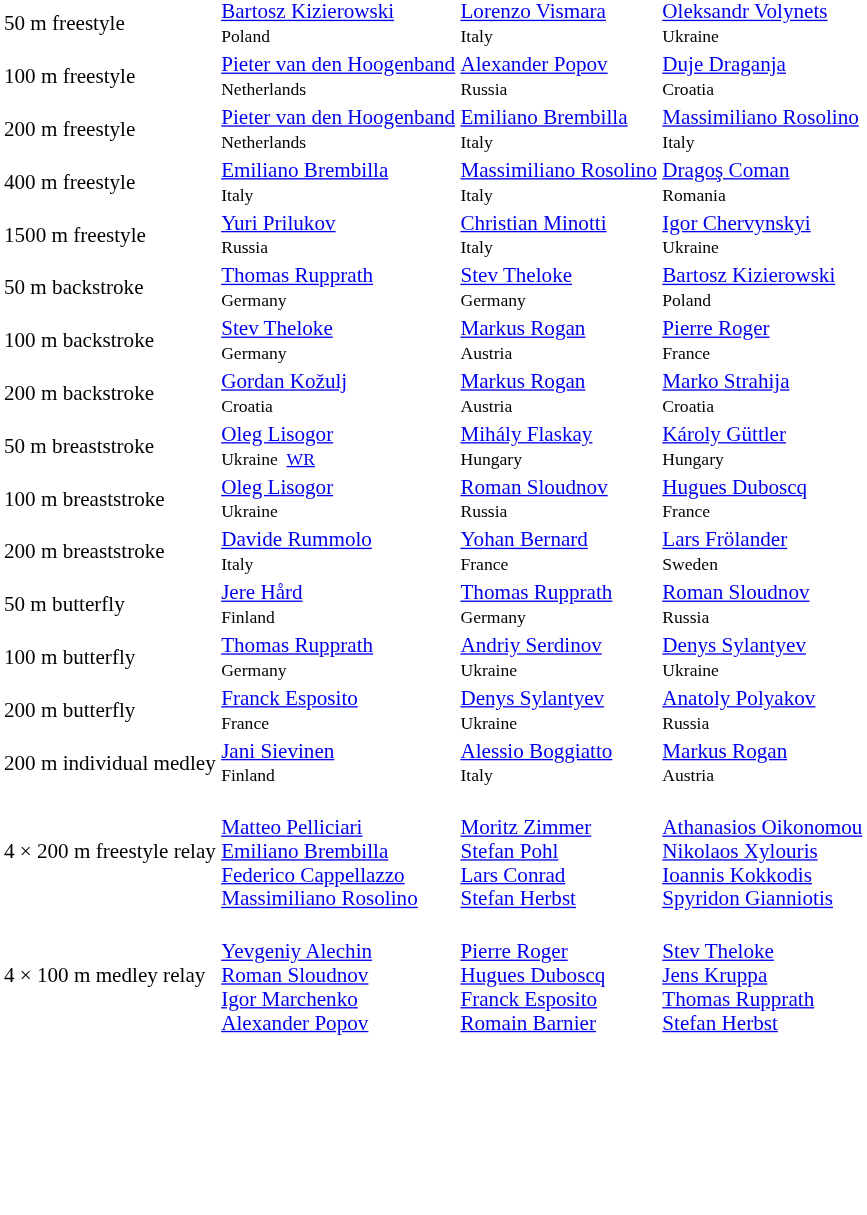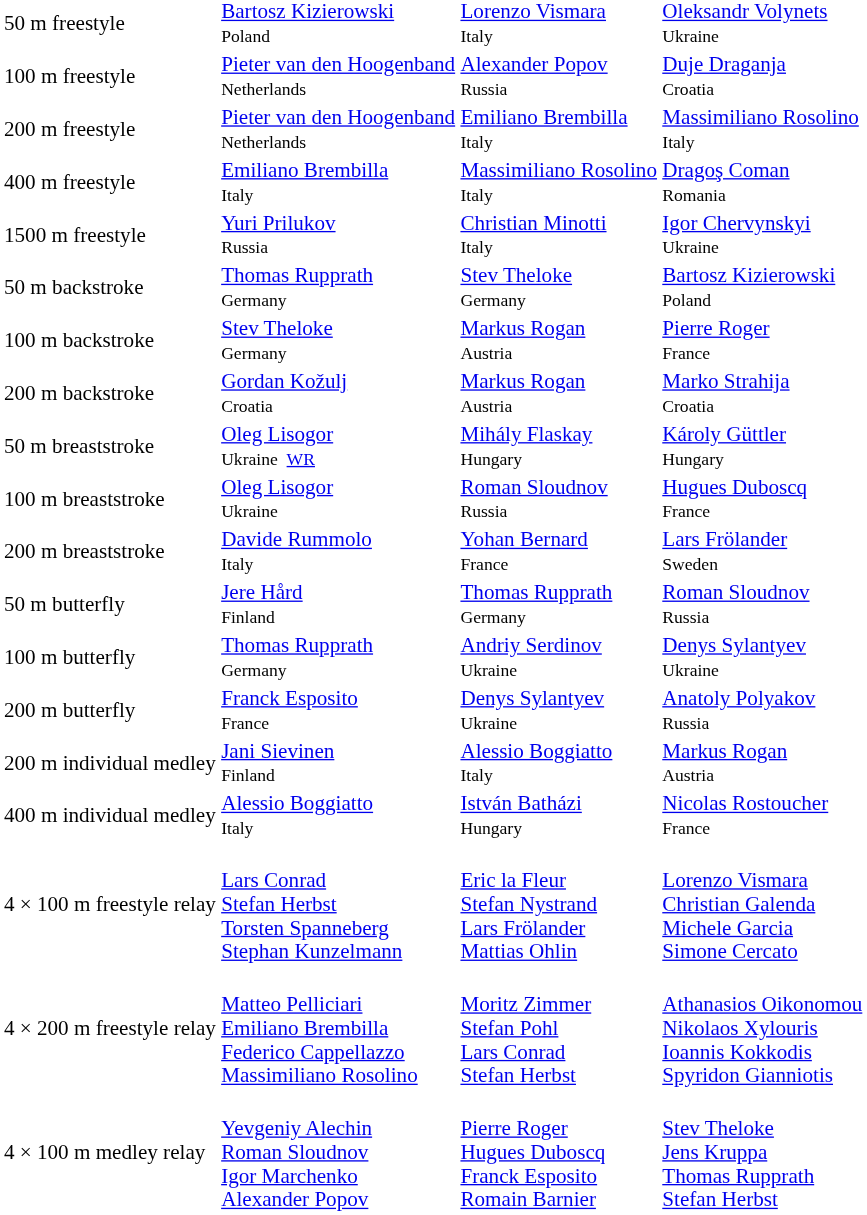 <table>
 <tr>
 <td>50 m freestyle</td>
 <td> <a href='#'>Bartosz Kizierowski</a><br><small>Poland</small></td>
 <td> <a href='#'>Lorenzo Vismara</a><br><small>Italy</small></td>
 <td> <a href='#'>Oleksandr Volynets</a><br><small>Ukraine</small></td>
 </tr>
 <tr>
 <td>100 m freestyle</td>
 <td> <a href='#'>Pieter van den Hoogenband</a><br><small>Netherlands</small></td>
 <td> <a href='#'>Alexander Popov</a><br><small>Russia</small></td>
 <td> <a href='#'>Duje Draganja</a><br><small>Croatia</small></td>
 </tr>
 <tr>
 <td>200 m freestyle</td>
 <td> <a href='#'>Pieter van den Hoogenband</a><br><small>Netherlands</small></td>
 <td> <a href='#'>Emiliano Brembilla</a><br><small>Italy</small></td>
 <td> <a href='#'>Massimiliano Rosolino</a><br><small>Italy</small></td>
 </tr>
 <tr>
 <td>400 m freestyle</td>
 <td> <a href='#'>Emiliano Brembilla</a><br><small>Italy</small></td>
 <td> <a href='#'>Massimiliano Rosolino</a><br><small>Italy</small></td>
 <td> <a href='#'>Dragoş Coman</a><br><small>Romania</small></td>
 </tr>
 <tr>
 <td>1500 m freestyle</td>
 <td> <a href='#'>Yuri Prilukov</a><br><small>Russia</small></td>
 <td> <a href='#'>Christian Minotti</a><br><small>Italy</small></td>
 <td> <a href='#'>Igor Chervynskyi</a><br><small>Ukraine</small></td>
 </tr>
 <tr>
 <td>50 m backstroke</td>
 <td> <a href='#'>Thomas Rupprath</a><br><small>Germany</small></td>
 <td> <a href='#'>Stev Theloke</a><br><small>Germany</small></td>
 <td> <a href='#'>Bartosz Kizierowski</a><br><small>Poland</small></td>
 </tr>
 <tr>
 <td>100 m backstroke</td>
 <td> <a href='#'>Stev Theloke</a><br><small>Germany</small></td>
 <td> <a href='#'>Markus Rogan</a><br><small>Austria</small></td>
 <td> <a href='#'>Pierre Roger</a><br><small>France</small></td>
 </tr>
 <tr>
 <td>200 m backstroke</td>
 <td> <a href='#'>Gordan Kožulj</a><br><small>Croatia</small></td>
 <td> <a href='#'>Markus Rogan</a><br><small>Austria</small></td>
 <td> <a href='#'>Marko Strahija</a><br><small>Croatia</small></td>
 </tr>
 <tr>
 <td>50 m breaststroke</td>
 <td> <a href='#'>Oleg Lisogor</a><br><small>Ukraine   <a href='#'>WR</a></small></td>
 <td> <a href='#'>Mihály Flaskay</a><br><small>Hungary</small></td>
 <td> <a href='#'>Károly Güttler</a><br><small>Hungary</small></td>
 </tr>
 <tr>
 <td>100 m breaststroke</td>
 <td> <a href='#'>Oleg Lisogor</a><br><small>Ukraine</small></td>
 <td> <a href='#'>Roman Sloudnov</a><br><small>Russia</small></td>
 <td> <a href='#'>Hugues Duboscq</a><br><small>France</small></td>
 </tr>
 <tr>
 <td>200 m breaststroke</td>
 <td> <a href='#'>Davide Rummolo</a><br><small>Italy</small></td>
 <td> <a href='#'>Yohan Bernard</a><br><small>France</small></td>
 <td> <a href='#'>Lars Frölander</a><br><small>Sweden</small></td>
 </tr>
 <tr>
 <td>50 m butterfly</td>
 <td> <a href='#'>Jere Hård</a><br><small>Finland</small></td>
 <td> <a href='#'>Thomas Rupprath</a><br><small>Germany</small></td>
 <td> <a href='#'>Roman Sloudnov</a><br><small>Russia</small></td>
 </tr>
 <tr>
 <td>100 m butterfly</td>
 <td> <a href='#'>Thomas Rupprath</a><br><small>Germany</small></td>
 <td> <a href='#'>Andriy Serdinov</a><br><small>Ukraine</small></td>
 <td> <a href='#'>Denys Sylantyev</a><br><small>Ukraine</small></td>
 </tr>
 <tr>
 <td>200 m butterfly</td>
 <td> <a href='#'>Franck Esposito</a><br><small>France</small></td>
 <td> <a href='#'>Denys Sylantyev</a><br><small>Ukraine</small></td>
 <td> <a href='#'>Anatoly Polyakov</a><br><small>Russia</small></td>
 </tr>
 <tr>
 <td>200 m individual medley</td>
 <td> <a href='#'>Jani Sievinen</a><br><small>Finland</small></td>
 <td> <a href='#'>Alessio Boggiatto</a><br><small>Italy</small></td>
 <td> <a href='#'>Markus Rogan</a><br><small>Austria</small></td>
 </tr>
 <tr>
+<td>400 m individual medley</td>
+<td> <a href='#'>Alessio Boggiatto</a><br><small>Italy</small></td>
+<td> <a href='#'>István Batházi</a><br><small>Hungary</small></td>
+<td> <a href='#'>Nicolas Rostoucher</a><br><small>France</small></td>
+</tr>
+<tr>
+<td>4 × 100 m freestyle relay</td>
+<td><br> <a href='#'>Lars Conrad</a><br> <a href='#'>Stefan Herbst</a><br> <a href='#'>Torsten Spanneberg</a><br> <a href='#'>Stephan Kunzelmann</a></td>
+<td><br> <a href='#'>Eric la Fleur</a><br> <a href='#'>Stefan Nystrand</a><br> <a href='#'>Lars Frölander</a><br> <a href='#'>Mattias Ohlin</a></td>
+<td><br> <a href='#'>Lorenzo Vismara</a><br> <a href='#'>Christian Galenda</a><br> <a href='#'>Michele Garcia</a><br> <a href='#'>Simone Cercato</a></td>
+</tr>
+<tr>
 <td>4 × 200 m freestyle relay</td>
 <td><br> <a href='#'>Matteo Pelliciari</a><br> <a href='#'>Emiliano Brembilla</a><br> <a href='#'>Federico Cappellazzo</a><br> <a href='#'>Massimiliano Rosolino</a></td>
 <td><br> <a href='#'>Moritz Zimmer</a><br> <a href='#'>Stefan Pohl</a><br> <a href='#'>Lars Conrad</a><br> <a href='#'>Stefan Herbst</a></td>
 <td><br> <a href='#'>Athanasios Oikonomou</a><br> <a href='#'>Nikolaos Xylouris</a><br> <a href='#'>Ioannis Kokkodis</a><br> <a href='#'>Spyridon Gianniotis</a></td>
 </tr>
 <tr>
 <td>4 × 100 m medley relay</td>
 <td><br> <a href='#'>Yevgeniy Alechin</a><br> <a href='#'>Roman Sloudnov</a><br> <a href='#'>Igor Marchenko</a><br> <a href='#'>Alexander Popov</a></td>
 <td><br> <a href='#'>Pierre Roger</a><br> <a href='#'>Hugues Duboscq</a><br> <a href='#'>Franck Esposito</a><br> <a href='#'>Romain Barnier</a></td>
 <td><br> <a href='#'>Stev Theloke</a><br> <a href='#'>Jens Kruppa</a><br> <a href='#'>Thomas Rupprath</a><br> <a href='#'>Stefan Herbst</a></td>
 </tr>
 </table>
